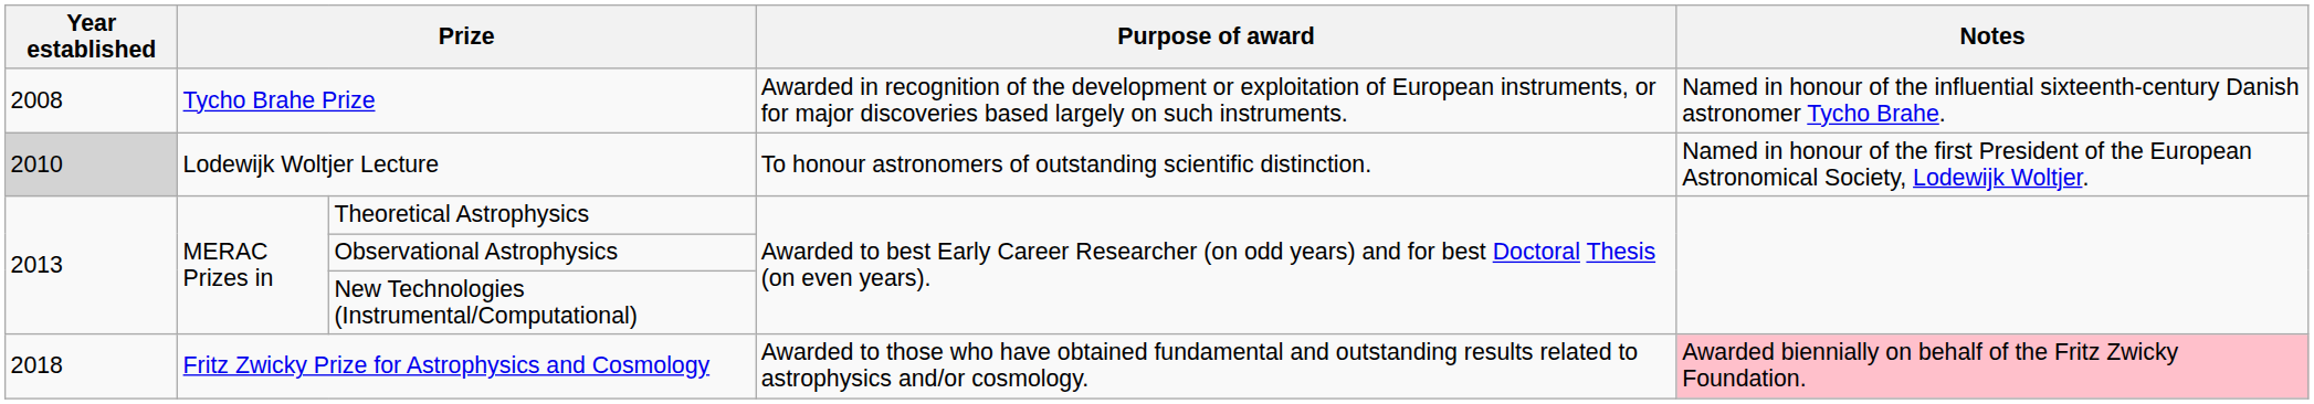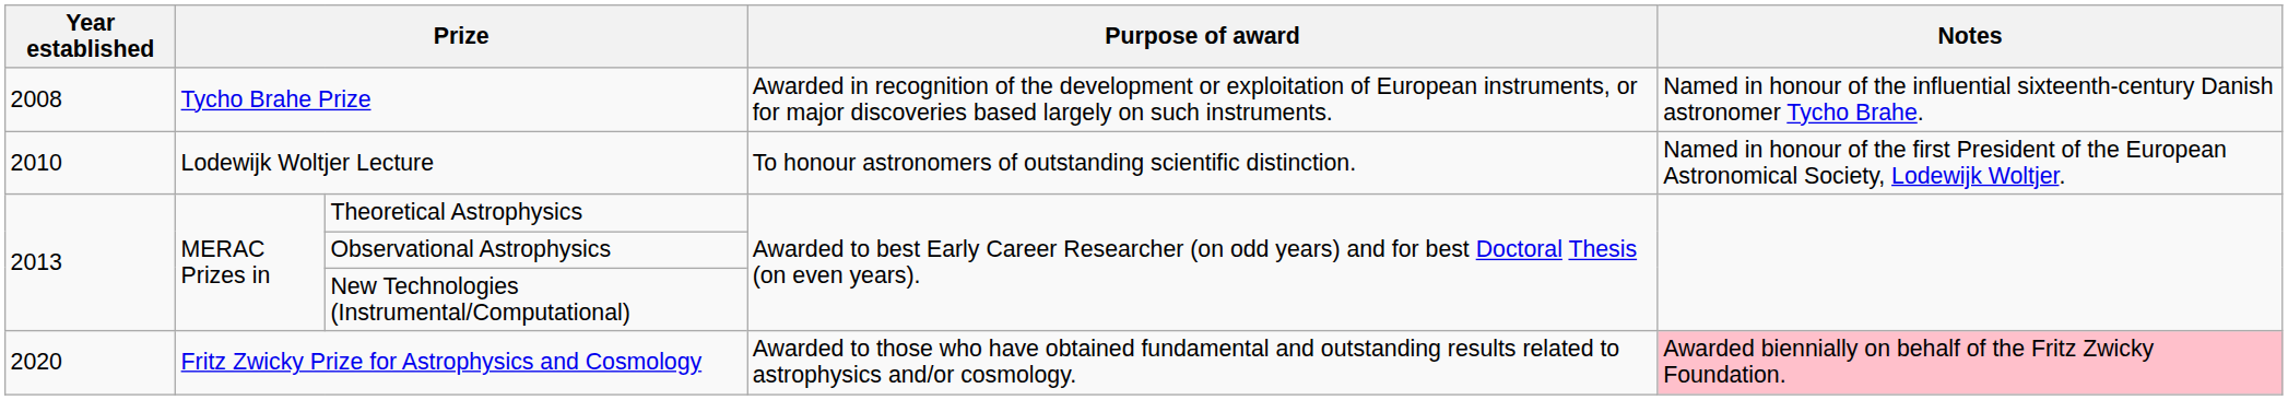 <table class="wikitable">
 <tr>
 <th scope="col">Year established</th>
 <th scope="col" colspan=2>Prize</th>
 <th scope="col">Purpose of award</th>
 <th scope="col">Notes</th>
 </tr>
 <tr>
 <td>2008</td>
 <td colspan=2><a href='#'>Tycho Brahe Prize</a></td>
 <td>Awarded in recognition of the development or exploitation of European instruments, or for major discoveries based largely on such instruments.</td>
 <td>Named in honour of the influential sixteenth-century Danish astronomer <a href='#'>Tycho Brahe</a>.</td>
 </tr>
 <tr>
-<td style="background: lightgrey;">2010</td>
+<td>2010</td>
 <td colspan=2>Lodewijk Woltjer Lecture</td>
 <td>To honour astronomers of outstanding scientific distinction.</td>
 <td>Named in honour of the first President of the European Astronomical Society, <a href='#'>Lodewijk Woltjer</a>.</td>
 </tr>
 <tr>
 <td rowspan=3>2013</td>
 <td rowspan=3>MERAC Prizes in</td>
 <td>Theoretical Astrophysics</td>
 <td rowspan=3>Awarded to best Early Career Researcher (on odd years) and for best <a href='#'>Doctoral</a> <a href='#'>Thesis</a> (on even years).</td>
 <td rowspan=3></td>
 </tr>
 <tr>
 <td>Observational Astrophysics</td>
 </tr>
 <tr>
 <td>New Technologies (Instrumental/Computational)</td>
 </tr>
 <tr>
-<td>2018</td>
+<td>2020</td>
 <td colspan=2><a href='#'>Fritz Zwicky Prize for Astrophysics and Cosmology</a></td>
 <td>Awarded to those who have obtained fundamental and outstanding results related to astrophysics and/or cosmology.</td>
 <td style="background: pink;">Awarded biennially on behalf of the Fritz Zwicky Foundation.</td>
 </tr>
 </table>
